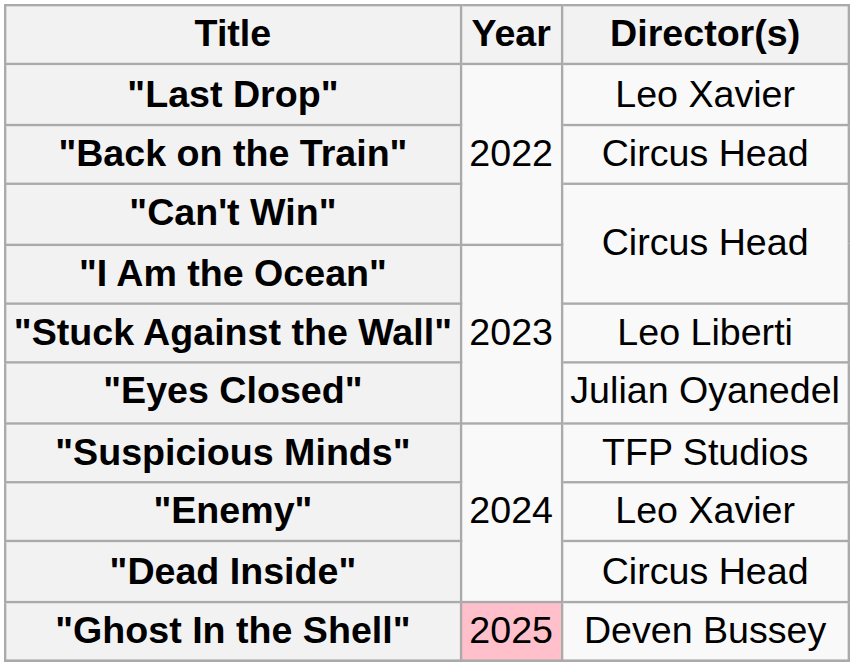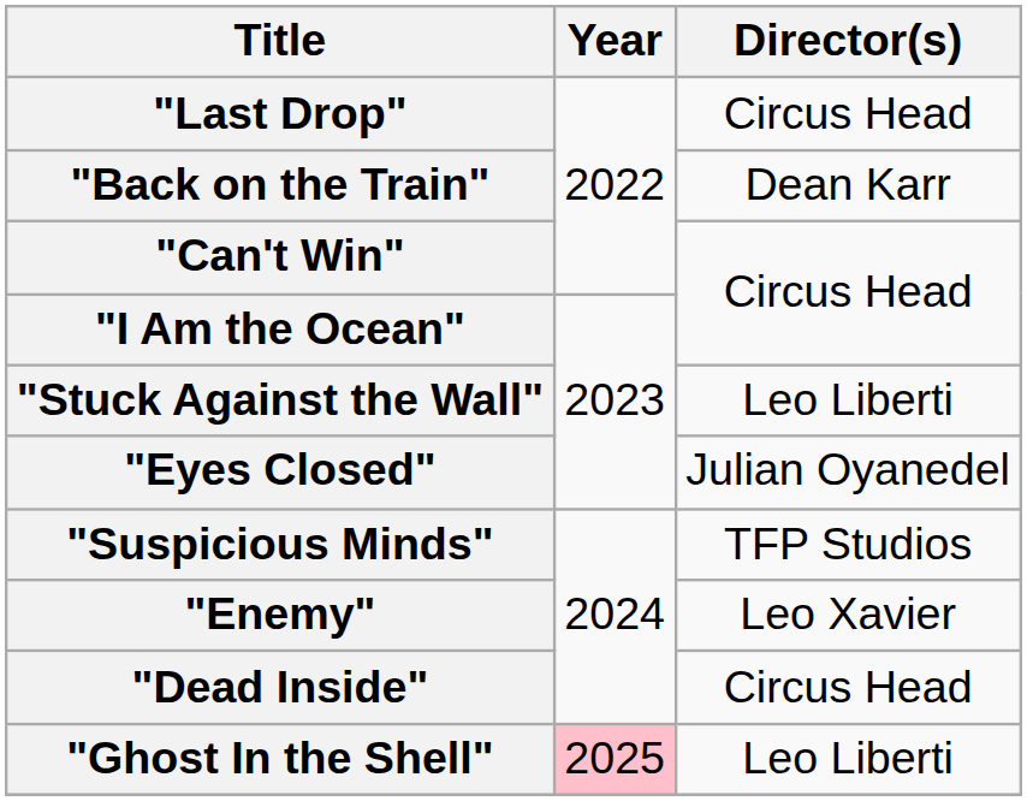 <table class="wikitable plainrowheaders" style="text-align:center;">
 <tr>
 <th scope="col">Title</th>
 <th scope="col">Year</th>
 <th scope="col">Director(s)</th>
 </tr>
 <tr>
 <th scope="row">"Last Drop"</th>
 <td rowspan="3">2022</td>
-<td>Leo Xavier</td>
+<td>Circus Head</td>
 </tr>
 <tr>
 <th scope="row">"Back on the Train"</th>
-<td>Circus Head</td>
+<td>Dean Karr</td>
 </tr>
 <tr>
 <th scope="row">"Can't Win"</th>
 <td rowspan="2">Circus Head</td>
 </tr>
 <tr>
 <th scope="row">"I Am the Ocean"</th>
 <td rowspan="3">2023</td>
 </tr>
 <tr>
 <th scope="row">"Stuck Against the Wall"</th>
 <td>Leo Liberti</td>
 </tr>
 <tr>
 <th scope="row">"Eyes Closed"</th>
 <td>Julian Oyanedel</td>
 </tr>
 <tr>
 <th scope="row">"Suspicious Minds"</th>
 <td rowspan="3">2024</td>
 <td>TFP Studios</td>
 </tr>
 <tr>
 <th scope="row">"Enemy"</th>
 <td>Leo Xavier</td>
 </tr>
 <tr>
 <th scope="row">"Dead Inside"</th>
 <td>Circus Head</td>
 </tr>
 <tr>
 <th scope="row">"Ghost In the Shell"</th>
 <td style="background: pink;">2025</td>
-<td>Deven Bussey</td>
+<td>Leo Liberti</td>
 </tr>
 <tr>
 </tr>
 </table>
